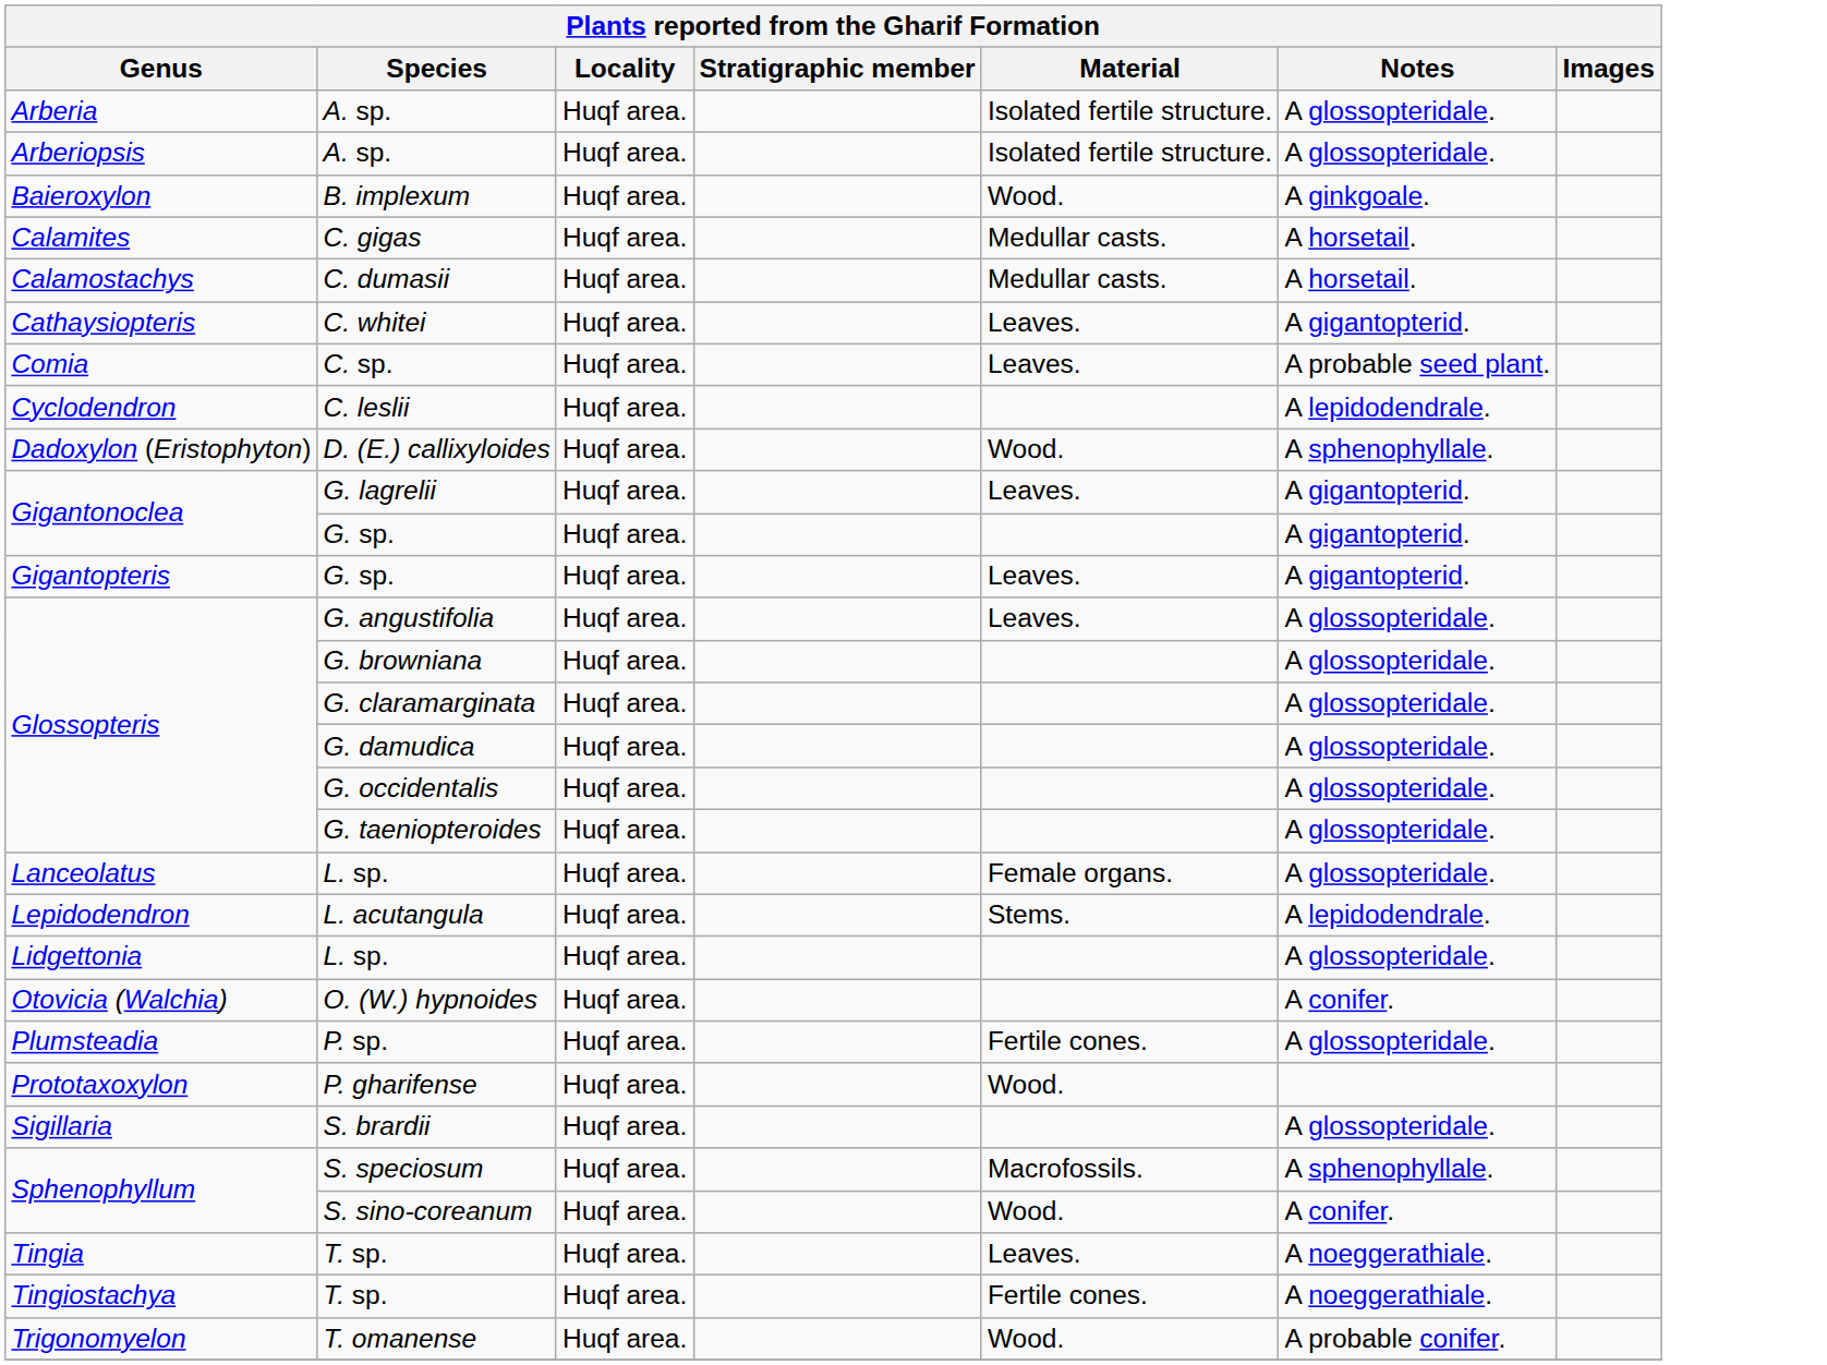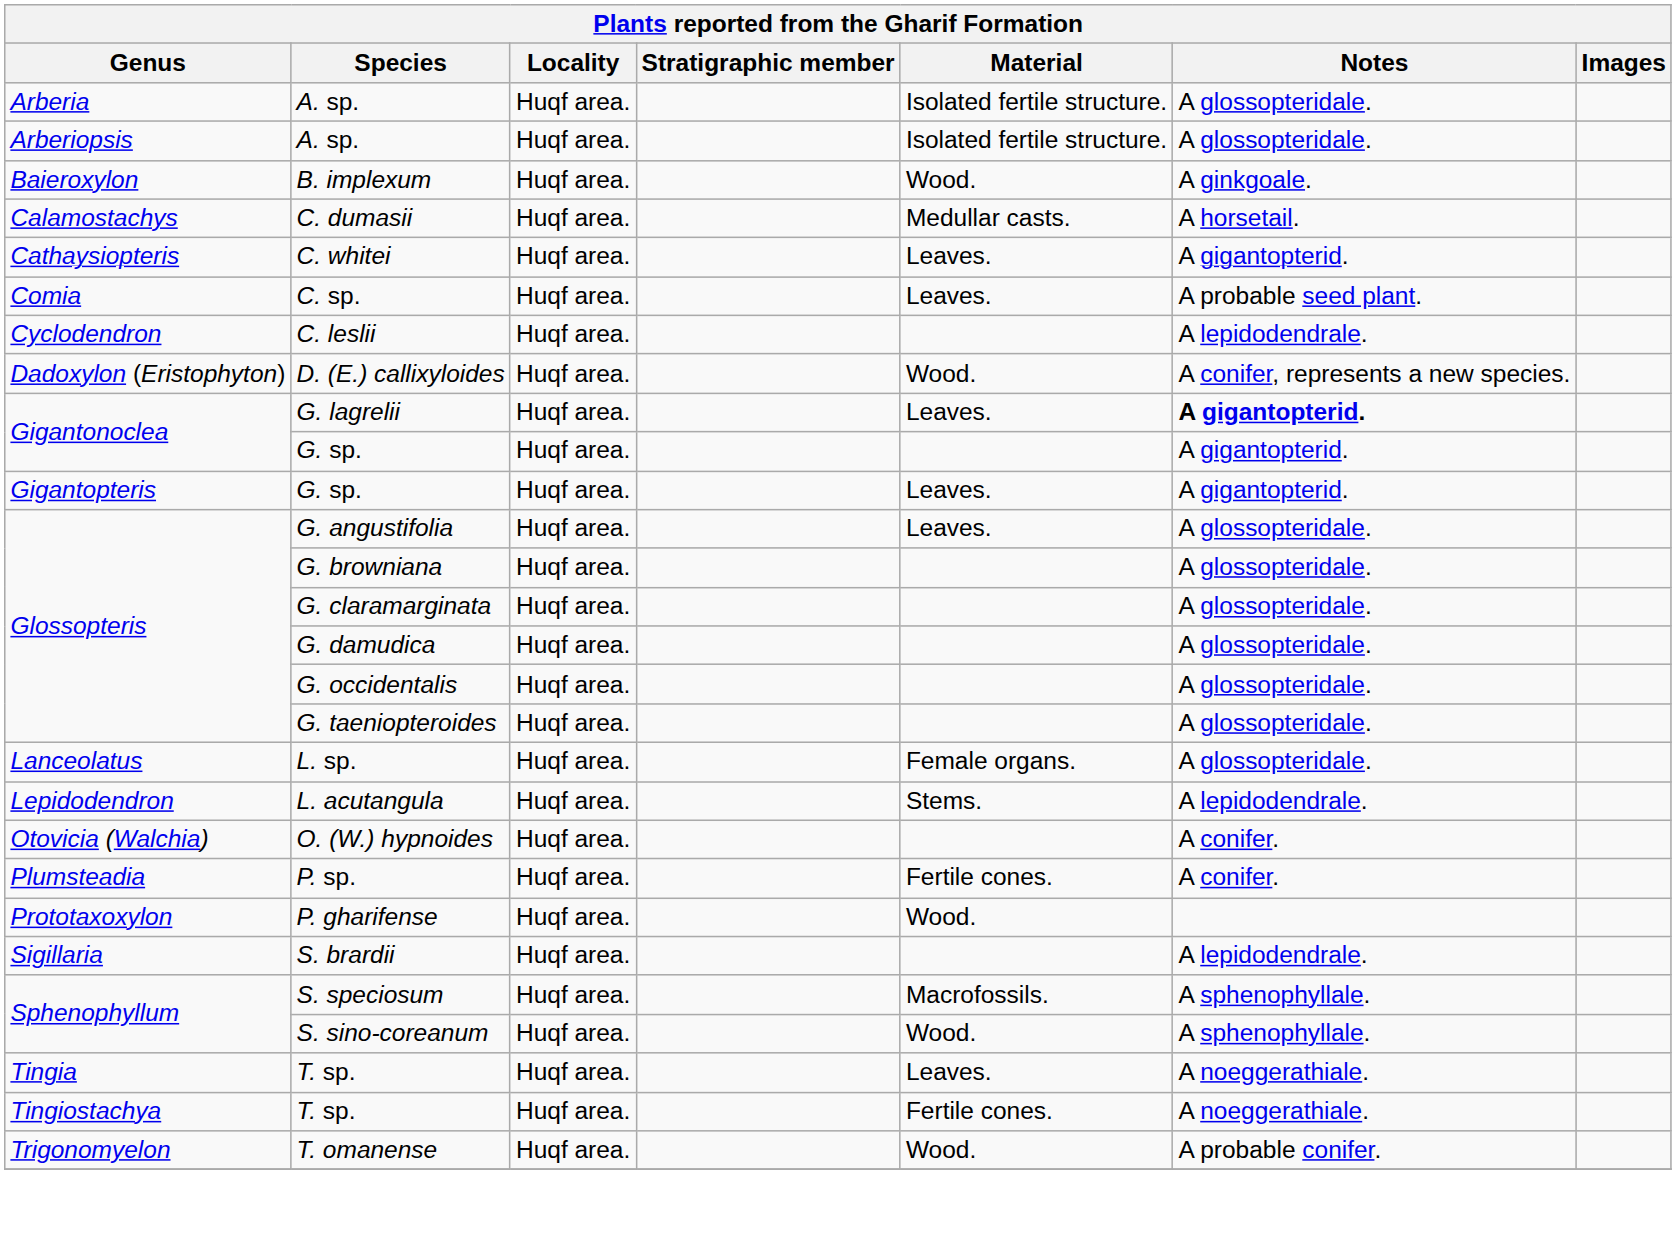 <table class="wikitable" align="center">
 <tr>
 <th colspan="7" align="center"><strong><a href='#'>Plants</a> reported from the Gharif Formation</strong></th>
 </tr>
 <tr>
 <th>Genus</th>
 <th>Species</th>
 <th>Locality</th>
 <th><strong>Stratigraphic member</strong></th>
 <th><strong>Material</strong></th>
 <th>Notes</th>
 <th>Images</th>
 </tr>
 <tr>
 <td><em><a href='#'>Arberia</a></em></td>
 <td><em>A.</em> sp.</td>
 <td>Huqf area.</td>
 <td></td>
 <td>Isolated fertile structure.</td>
 <td>A <a href='#'>glossopteridale</a>.</td>
 <td></td>
 </tr>
 <tr>
 <td><em><a href='#'>Arberiopsis</a></em></td>
 <td><em>A.</em> sp.</td>
 <td>Huqf area.</td>
 <td></td>
 <td>Isolated fertile structure.</td>
 <td>A <a href='#'>glossopteridale</a>.</td>
 <td></td>
 </tr>
 <tr>
 <td><em><a href='#'>Baieroxylon</a></em></td>
 <td><em>B. implexum</em></td>
 <td>Huqf area.</td>
 <td></td>
 <td>Wood.</td>
 <td>A <a href='#'>ginkgoale</a>.</td>
-<td></td>
-</tr>
-<tr>
-<td><em><a href='#'>Calamites</a></em></td>
-<td><em>C. gigas</em></td>
-<td>Huqf area.</td>
-<td></td>
-<td>Medullar casts.</td>
-<td>A <a href='#'>horsetail</a>.</td>
 <td></td>
 </tr>
 <tr>
 <td><em><a href='#'>Calamostachys</a></em></td>
 <td><em>C. dumasii</em></td>
 <td>Huqf area.</td>
 <td></td>
 <td>Medullar casts.</td>
 <td>A <a href='#'>horsetail</a>.</td>
 <td></td>
 </tr>
 <tr>
 <td><em><a href='#'>Cathaysiopteris</a></em></td>
 <td><em>C. whitei</em></td>
 <td>Huqf area.</td>
 <td></td>
 <td>Leaves.</td>
 <td>A <a href='#'>gigantopterid</a>.</td>
 <td></td>
 </tr>
 <tr>
 <td><em><a href='#'>Comia</a></em></td>
 <td><em>C.</em> sp.</td>
 <td>Huqf area.</td>
 <td></td>
 <td>Leaves.</td>
 <td>A probable <a href='#'>seed plant</a>.</td>
 <td></td>
 </tr>
 <tr>
 <td><em><a href='#'>Cyclodendron</a></em></td>
 <td><em>C. leslii</em></td>
 <td>Huqf area.</td>
 <td></td>
 <td></td>
 <td>A <a href='#'>lepidodendrale</a>.</td>
 <td></td>
 </tr>
 <tr>
 <td><em><a href='#'>Dadoxylon</a></em> (<em>Eristophyton</em>)</td>
 <td><em>D. (E.) callixyloides</em></td>
 <td>Huqf area.</td>
 <td></td>
 <td>Wood.</td>
-<td>A <a href='#'>sphenophyllale</a>.</td>
+<td>A <a href='#'>conifer</a>, represents a new species.</td>
 <td></td>
 </tr>
 <tr>
 <td rowspan="2"><em><a href='#'>Gigantonoclea</a></em></td>
 <td><em>G. lagrelii</em></td>
 <td>Huqf area.</td>
 <td></td>
 <td>Leaves.</td>
-<td>A <a href='#'>gigantopterid</a>.</td>
+<td><strong>A <a href='#'>gigantopterid</a>.</strong></td>
 <td></td>
 </tr>
 <tr>
 <td><em>G.</em> sp.</td>
 <td>Huqf area.</td>
 <td></td>
 <td></td>
 <td>A <a href='#'>gigantopterid</a>.</td>
 <td></td>
 </tr>
 <tr>
 <td><em><a href='#'>Gigantopteris</a></em></td>
 <td><em>G.</em> sp.</td>
 <td>Huqf area.</td>
 <td></td>
 <td>Leaves.</td>
 <td>A <a href='#'>gigantopterid</a>.</td>
 <td></td>
 </tr>
 <tr>
 <td rowspan="6"><em><a href='#'>Glossopteris</a></em></td>
 <td><em>G. angustifolia</em></td>
 <td>Huqf area.</td>
 <td></td>
 <td>Leaves.</td>
 <td>A <a href='#'>glossopteridale</a>.</td>
 <td></td>
 </tr>
 <tr>
 <td><em>G. browniana</em></td>
 <td>Huqf area.</td>
 <td></td>
 <td></td>
 <td>A <a href='#'>glossopteridale</a>.</td>
 <td></td>
 </tr>
 <tr>
 <td><em>G. claramarginata</em></td>
 <td>Huqf area.</td>
 <td></td>
 <td></td>
 <td>A <a href='#'>glossopteridale</a>.</td>
 <td></td>
 </tr>
 <tr>
 <td><em>G. damudica</em></td>
 <td>Huqf area.</td>
 <td></td>
 <td></td>
 <td>A <a href='#'>glossopteridale</a>.</td>
 <td></td>
 </tr>
 <tr>
 <td><em>G. occidentalis</em></td>
 <td>Huqf area.</td>
 <td></td>
 <td></td>
 <td>A <a href='#'>glossopteridale</a>.</td>
 <td></td>
 </tr>
 <tr>
 <td><em>G. taeniopteroides</em></td>
 <td>Huqf area.</td>
 <td></td>
 <td></td>
 <td>A <a href='#'>glossopteridale</a>.</td>
 <td></td>
 </tr>
 <tr>
 <td><em><a href='#'>Lanceolatus</a></em></td>
 <td><em>L.</em> sp.</td>
 <td>Huqf area.</td>
 <td></td>
 <td>Female organs.</td>
 <td>A <a href='#'>glossopteridale</a>.</td>
 <td></td>
 </tr>
 <tr>
 <td><em><a href='#'>Lepidodendron</a></em></td>
 <td><em>L. acutangula</em></td>
 <td>Huqf area.</td>
 <td></td>
 <td>Stems.</td>
 <td>A <a href='#'>lepidodendrale</a>.</td>
 <td></td>
 </tr>
 <tr>
-<td><em><a href='#'>Lidgettonia</a></em></td>
-<td><em>L.</em> sp.</td>
-<td>Huqf area.</td>
-<td></td>
-<td></td>
-<td>A <a href='#'>glossopteridale</a>.</td>
-<td></td>
-</tr>
-<tr>
 <td><em><a href='#'>Otovicia</a> (<a href='#'>Walchia</a>)</em></td>
 <td><em>O. (W.) hypnoides</em></td>
 <td>Huqf area.</td>
 <td></td>
 <td></td>
 <td>A <a href='#'>conifer</a>.</td>
 <td></td>
 </tr>
 <tr>
 <td><em><a href='#'>Plumsteadia</a></em></td>
 <td><em>P.</em> sp.</td>
 <td>Huqf area.</td>
 <td></td>
 <td>Fertile cones.</td>
-<td>A <a href='#'>glossopteridale</a>.</td>
+<td>A <a href='#'>conifer</a>.</td>
 <td></td>
 </tr>
 <tr>
 <td><em><a href='#'>Prototaxoxylon</a></em></td>
 <td><em>P. gharifense</em></td>
 <td>Huqf area.</td>
 <td></td>
 <td>Wood.</td>
 <td></td>
 <td></td>
 </tr>
 <tr>
 <td><em><a href='#'>Sigillaria</a></em></td>
 <td><em>S. brardii</em></td>
 <td>Huqf area.</td>
 <td></td>
 <td></td>
-<td>A <a href='#'>glossopteridale</a>.</td>
+<td>A <a href='#'>lepidodendrale</a>.</td>
 <td></td>
 </tr>
 <tr>
 <td rowspan="2"><em><a href='#'>Sphenophyllum</a></em></td>
 <td><em>S. speciosum</em></td>
 <td>Huqf area.</td>
 <td></td>
 <td>Macrofossils.</td>
 <td>A <a href='#'>sphenophyllale</a>.</td>
 <td></td>
 </tr>
 <tr>
 <td><em>S. sino-coreanum</em></td>
 <td>Huqf area.</td>
 <td></td>
 <td>Wood.</td>
-<td>A <a href='#'>conifer</a>.</td>
+<td>A <a href='#'>sphenophyllale</a>.</td>
 <td></td>
 </tr>
 <tr>
 <td><em><a href='#'>Tingia</a></em></td>
 <td><em>T.</em> sp.</td>
 <td>Huqf area.</td>
 <td></td>
 <td>Leaves.</td>
 <td>A <a href='#'>noeggerathiale</a>.</td>
 <td></td>
 </tr>
 <tr>
 <td><em><a href='#'>Tingiostachya</a></em></td>
 <td><em>T.</em> sp.</td>
 <td>Huqf area.</td>
 <td></td>
 <td>Fertile cones.</td>
 <td>A <a href='#'>noeggerathiale</a>.</td>
 <td></td>
 </tr>
 <tr>
 <td><em><a href='#'>Trigonomyelon</a></em></td>
 <td><em>T. omanense</em></td>
 <td>Huqf area.</td>
 <td></td>
 <td>Wood.</td>
 <td>A probable <a href='#'>conifer</a>.</td>
 <td></td>
 </tr>
 <tr>
 </tr>
 </table>
